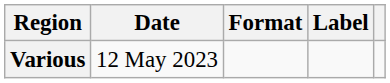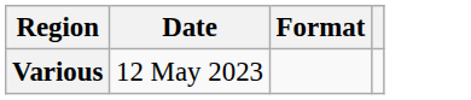 <table class="wikitable plainrowheaders">
 <tr>
 <th scope="col">Region</th>
 <th scope="col">Date</th>
 <th scope="col">Format</th>
-<th scope="col">Label</th>
 <th scope="col"></th>
 </tr>
 <tr>
 <th scope="row">Various</th>
 <td>12 May 2023</td>
 <td></td>
-<td></td>
 <td align="center"></td>
 </tr>
 </table>
